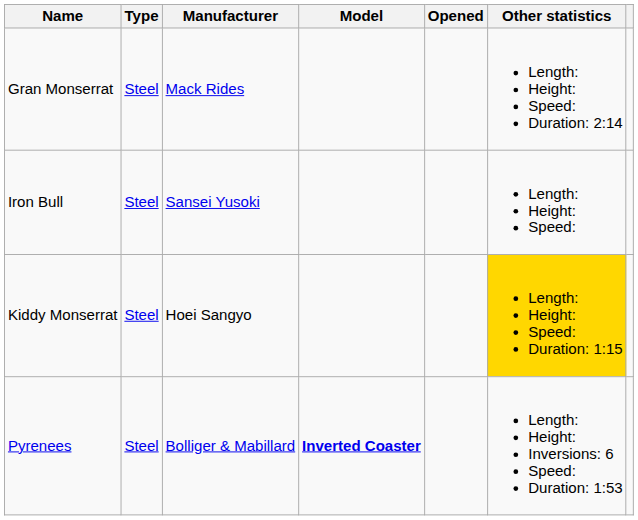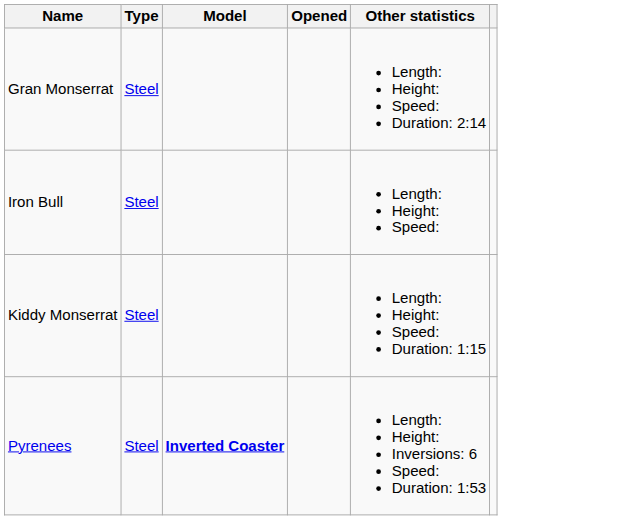 <table class="wikitable sortable">
 <tr>
 <th>Name</th>
 <th>Type</th>
-<th>Manufacturer</th>
 <th>Model</th>
 <th>Opened</th>
 <th class="unsortable">Other statistics</th>
 <th class="unsortable"></th>
 </tr>
 <tr>
 <td>Gran Monserrat</td>
 <td><a href='#'>Steel</a></td>
-<td><a href='#'>Mack Rides</a></td>
 <td></td>
 <td></td>
 <td><br><ul><li>Length: </li><li>Height: </li><li>Speed: </li><li>Duration: 2:14</li></ul></td>
 <td></td>
 </tr>
 <tr>
 <td>Iron Bull</td>
 <td><a href='#'>Steel</a></td>
-<td><a href='#'>Sansei Yusoki</a></td>
 <td></td>
 <td></td>
 <td><br><ul><li>Length: </li><li>Height: </li><li>Speed: </li></ul></td>
 <td></td>
 </tr>
 <tr>
 <td>Kiddy Monserrat</td>
 <td><a href='#'>Steel</a></td>
-<td>Hoei Sangyo</td>
 <td></td>
 <td></td>
-<td style="background: gold;"><br><ul><li>Length: </li><li>Height: </li><li>Speed: </li><li>Duration: 1:15</li></ul></td>
+<td><br><ul><li>Length: </li><li>Height: </li><li>Speed: </li><li>Duration: 1:15</li></ul></td>
 <td></td>
 </tr>
 <tr>
 <td><a href='#'>Pyrenees</a></td>
 <td><a href='#'>Steel</a></td>
-<td><a href='#'>Bolliger & Mabillard</a></td>
 <td><strong><a href='#'>Inverted Coaster</a></strong></td>
 <td></td>
 <td><br><ul><li>Length: </li><li>Height: </li><li>Inversions: 6</li><li>Speed: </li><li>Duration: 1:53</li></ul></td>
 <td></td>
 </tr>
 </table>
